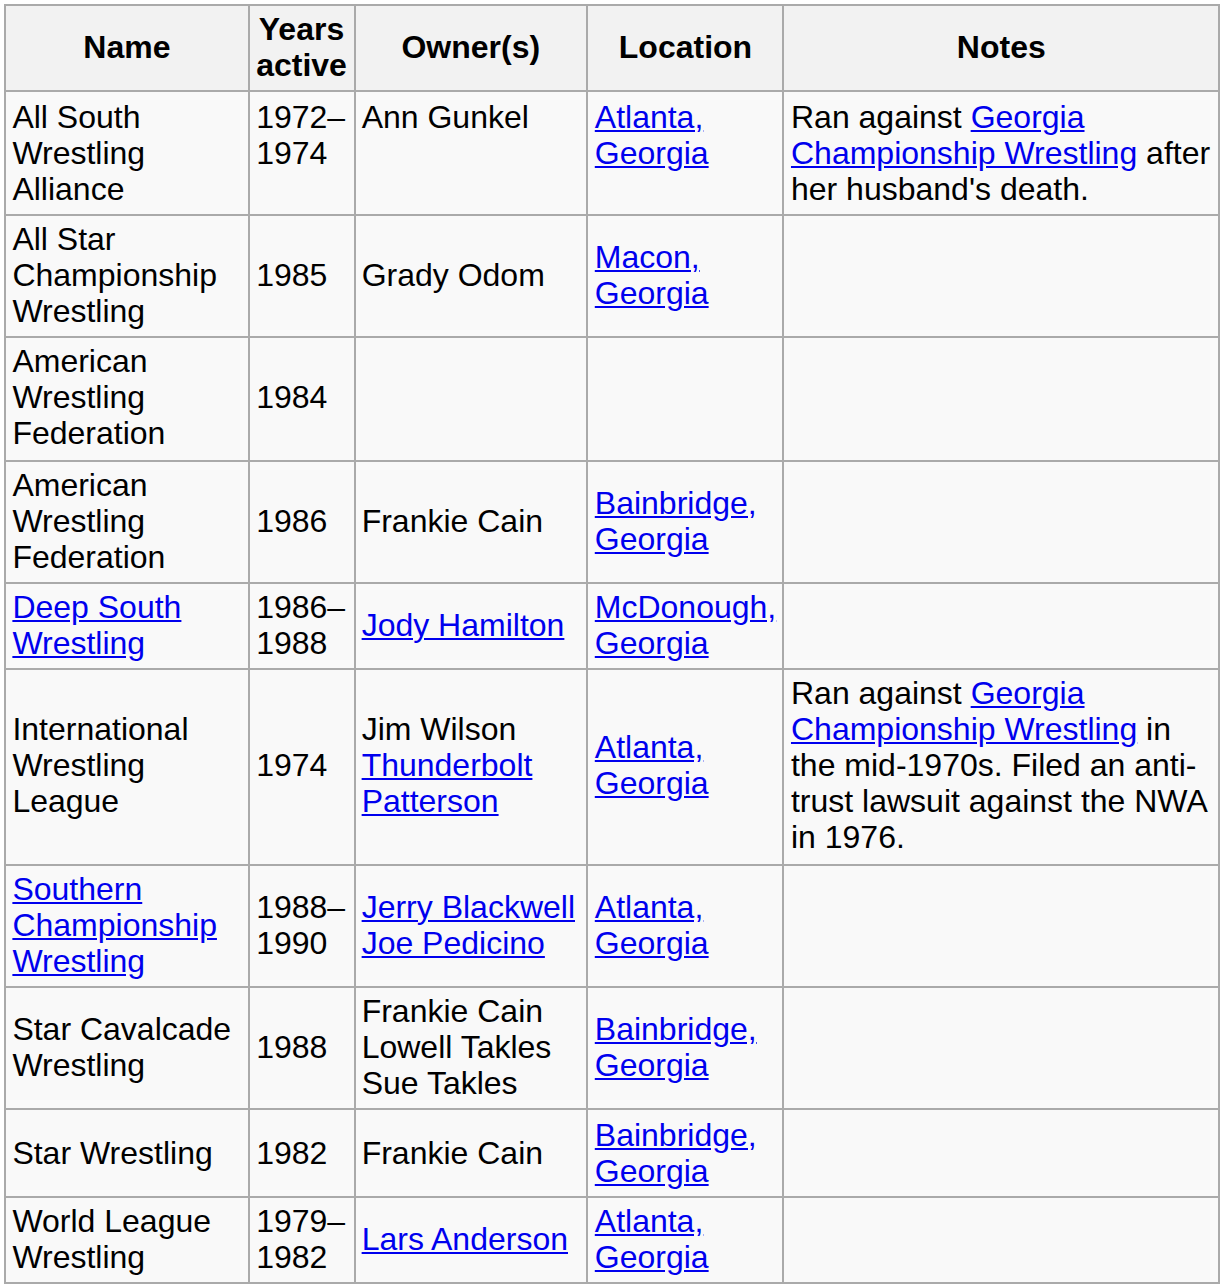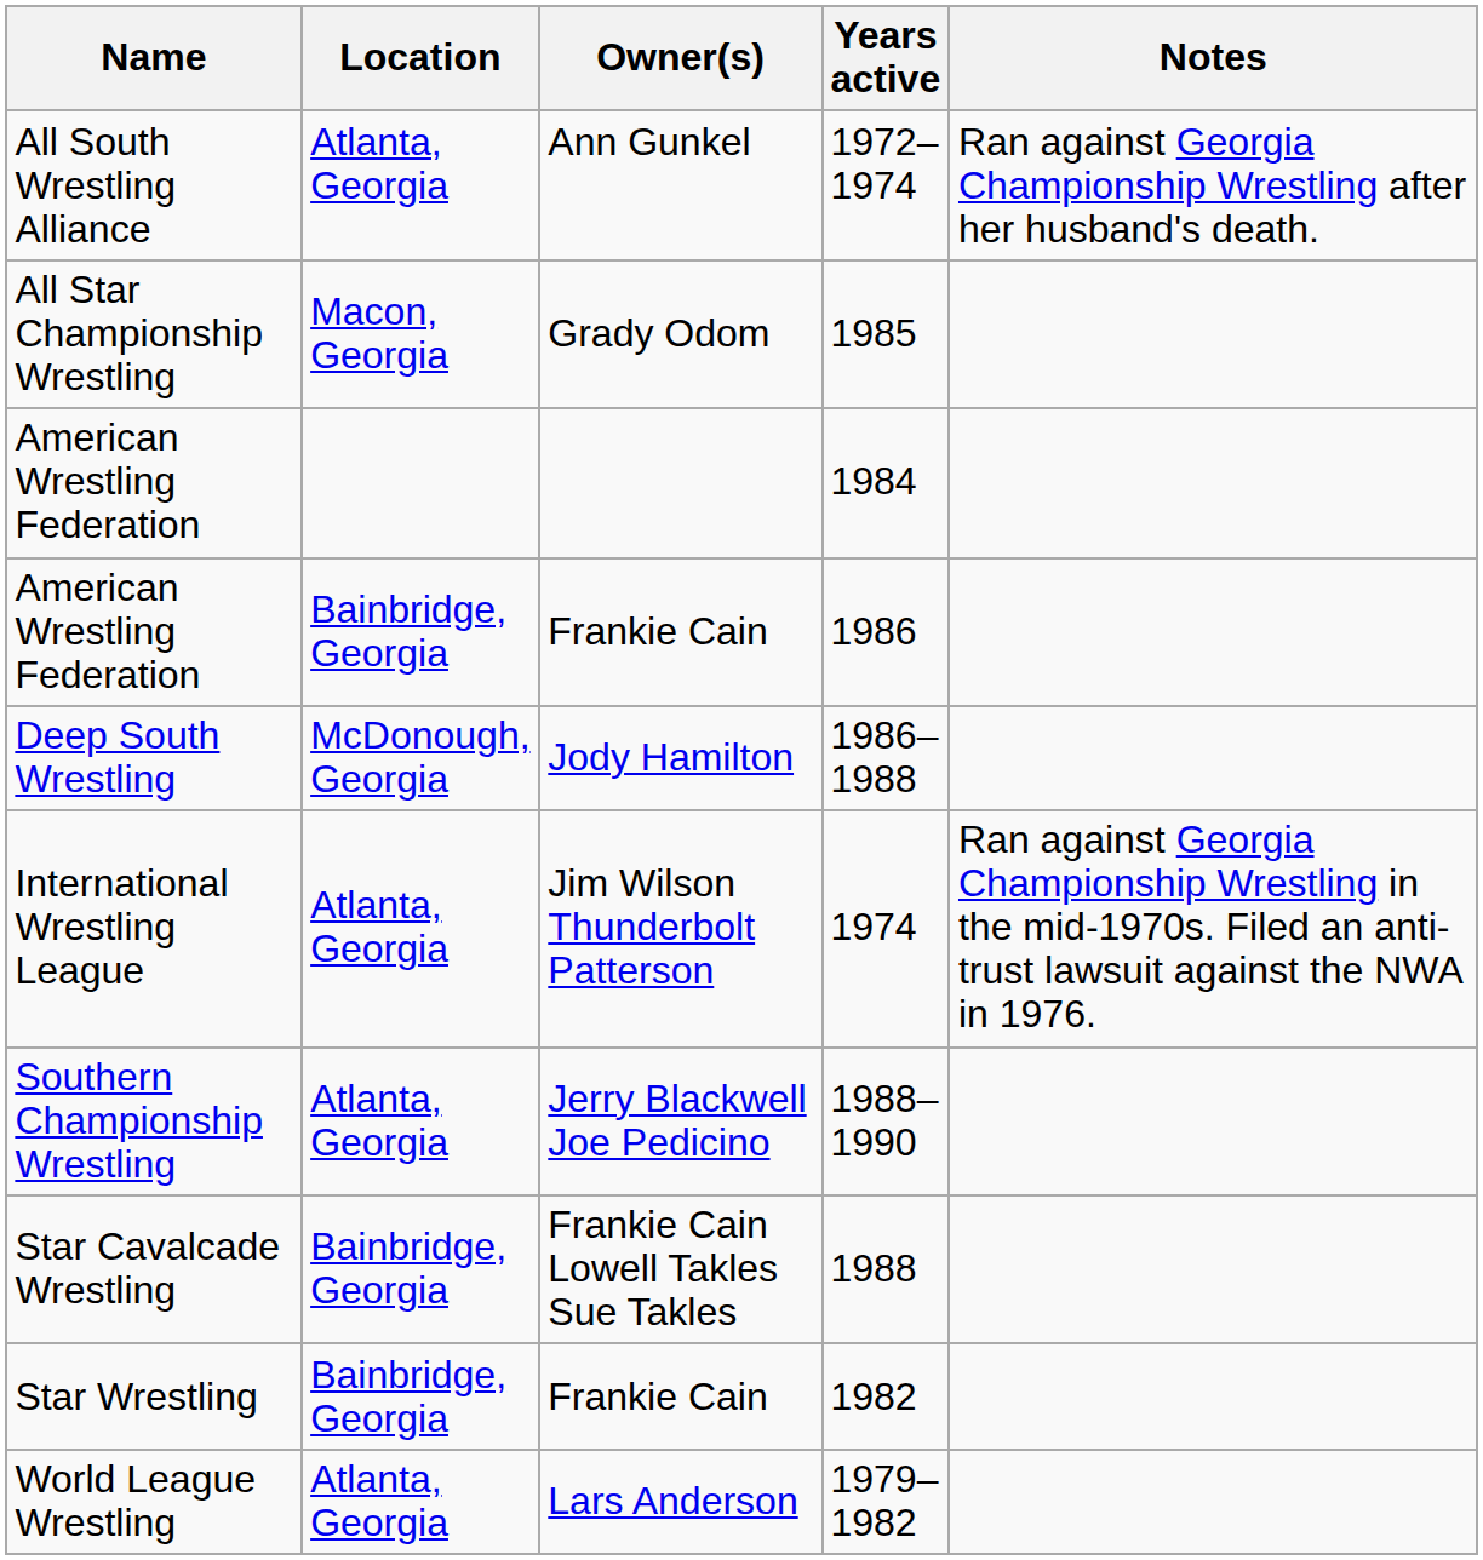 <table class=wikitable>
 <tr>
 <th width="21%">Name</th>
+<th width="7%">Location</th>
+<th width="21%">Owner(s)</th>
 <th width="7%">Years active</th>
-<th width="21%">Owner(s)</th>
-<th width="7%">Location</th>
 <th width="55%">Notes</th>
 </tr>
 <tr valign="top">
 <td>All South Wrestling Alliance</td>
+<td><a href='#'>Atlanta, Georgia</a></td>
+<td>Ann Gunkel</td>
 <td>1972–1974</td>
-<td>Ann Gunkel</td>
-<td><a href='#'>Atlanta, Georgia</a></td>
 <td>Ran against <a href='#'>Georgia Championship Wrestling</a> after her husband's death.</td>
 </tr>
 <tr>
 <td>All Star Championship Wrestling</td>
+<td><a href='#'>Macon, Georgia</a></td>
+<td>Grady Odom</td>
 <td>1985</td>
-<td>Grady Odom</td>
-<td><a href='#'>Macon, Georgia</a></td>
 <td></td>
 </tr>
 <tr>
 <td>American Wrestling Federation</td>
-<td>1984</td>
 <td></td>
 <td></td>
+<td>1984</td>
 <td></td>
 </tr>
 <tr>
 <td>American Wrestling Federation</td>
+<td><a href='#'>Bainbridge, Georgia</a></td>
+<td>Frankie Cain</td>
 <td>1986</td>
-<td>Frankie Cain</td>
-<td><a href='#'>Bainbridge, Georgia</a></td>
 <td></td>
 </tr>
 <tr>
 <td><a href='#'>Deep South Wrestling</a></td>
+<td><a href='#'>McDonough, Georgia</a></td>
+<td><a href='#'>Jody Hamilton</a></td>
 <td>1986–1988</td>
-<td><a href='#'>Jody Hamilton</a></td>
-<td><a href='#'>McDonough, Georgia</a></td>
 <td></td>
 </tr>
 <tr>
 <td>International Wrestling League</td>
+<td><a href='#'>Atlanta, Georgia</a></td>
+<td>Jim Wilson<br><a href='#'>Thunderbolt Patterson</a></td>
 <td>1974</td>
-<td>Jim Wilson<br><a href='#'>Thunderbolt Patterson</a></td>
-<td><a href='#'>Atlanta, Georgia</a></td>
 <td>Ran against <a href='#'>Georgia Championship Wrestling</a> in the mid-1970s. Filed an anti-trust lawsuit against the NWA in 1976.</td>
 </tr>
 <tr>
 <td><a href='#'>Southern Championship Wrestling</a></td>
+<td><a href='#'>Atlanta, Georgia</a></td>
+<td><a href='#'>Jerry Blackwell</a><br><a href='#'>Joe Pedicino</a></td>
 <td>1988–1990</td>
-<td><a href='#'>Jerry Blackwell</a><br><a href='#'>Joe Pedicino</a></td>
-<td><a href='#'>Atlanta, Georgia</a></td>
 <td></td>
 </tr>
 <tr>
 <td>Star Cavalcade Wrestling</td>
+<td><a href='#'>Bainbridge, Georgia</a></td>
+<td>Frankie Cain<br>Lowell Takles<br>Sue Takles</td>
 <td>1988</td>
-<td>Frankie Cain<br>Lowell Takles<br>Sue Takles</td>
-<td><a href='#'>Bainbridge, Georgia</a></td>
 <td></td>
 </tr>
 <tr>
 <td>Star Wrestling</td>
+<td><a href='#'>Bainbridge, Georgia</a></td>
+<td>Frankie Cain</td>
 <td>1982</td>
-<td>Frankie Cain</td>
-<td><a href='#'>Bainbridge, Georgia</a></td>
 <td></td>
 </tr>
 <tr>
 <td>World League Wrestling</td>
+<td><a href='#'>Atlanta, Georgia</a></td>
+<td><a href='#'>Lars Anderson</a></td>
 <td>1979–1982</td>
-<td><a href='#'>Lars Anderson</a></td>
-<td><a href='#'>Atlanta, Georgia</a></td>
 <td></td>
 </tr>
 </table>
